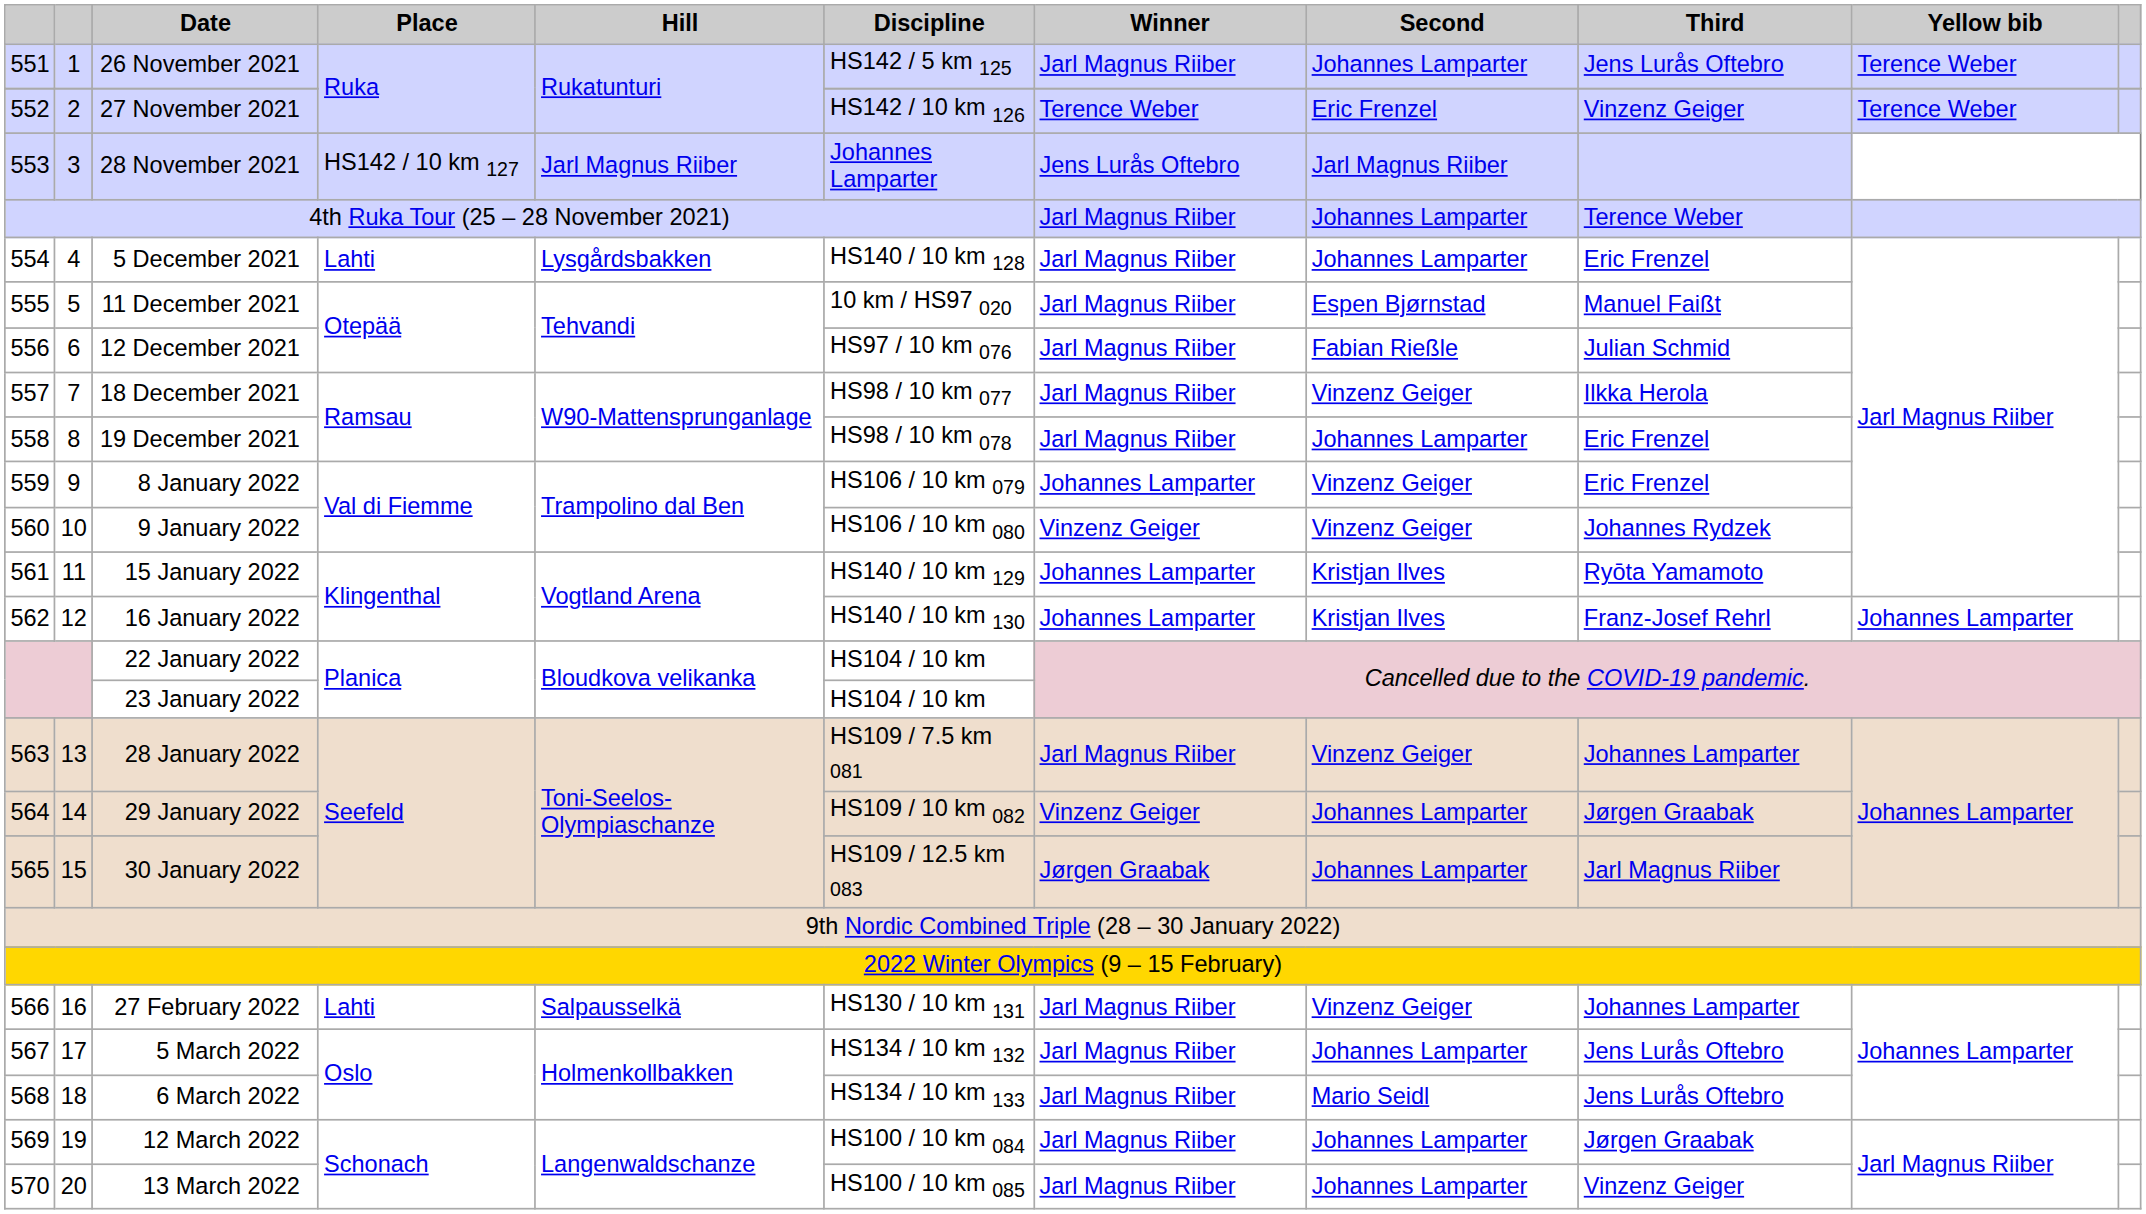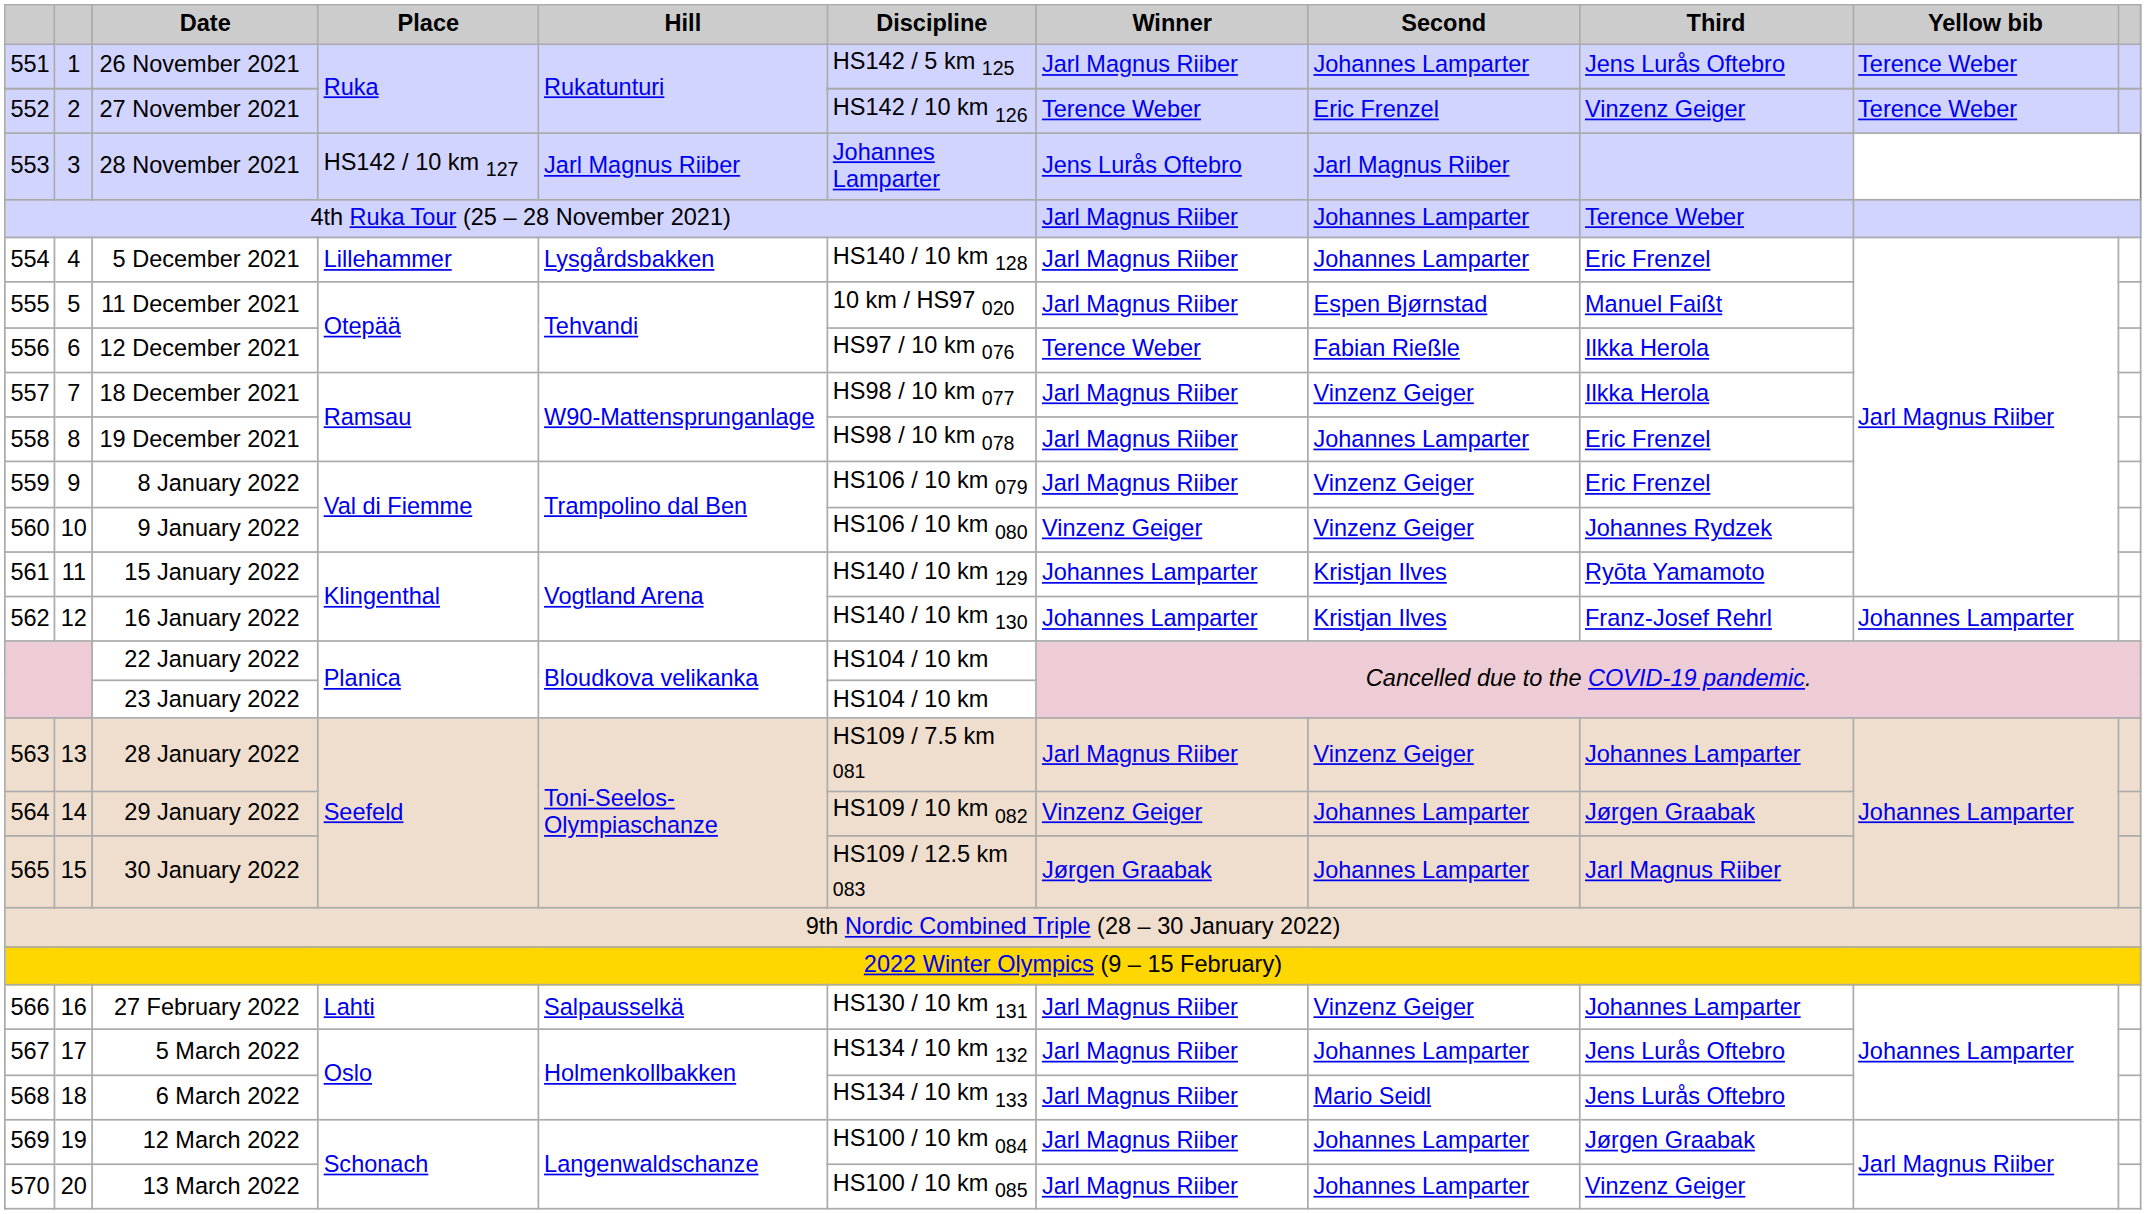 <table class="wikitable plainrowheaders" style="background:#fff; font-size:86%; line-height:16px; border:grey solid 1px; border-collapse:collapse;">
 <tr>
 <th scope="col" style="background:#ccc; width=30 px;"></th>
 <th scope="col" style="background:#ccc; width=45 px;"></th>
 <th scope="col" style="background:#ccc; width:155px;">Date</th>
 <th scope="col" style="background:#ccc; width:145px;">Place</th>
 <th scope="col" style="background:#ccc; width:180px;">Hill</th>
 <th scope="col" style="background:#ccc; width:140px;">Discipline</th>
 <th scope="col" style="background:#ccc; width:195px;">Winner</th>
 <th scope="col" style="background:#ccc; width:195px;">Second</th>
 <th scope="col" style="background:#ccc; width:195px;">Third</th>
 <th scope="col" style="background:#ccc; width:190px;">Yellow bib </th>
 <th scope="col" style="background:#ccc; width:10px;"></th>
 </tr>
 <tr bgcolor="#D0D4FF">
 <td align="center">551</td>
 <td align="center">1</td>
 <td align="right">26 November 2021  </td>
 <td rowspan="3"> <a href='#'>Ruka</a></td>
 <td rowspan="3"><a href='#'>Rukatunturi</a></td>
 <td>HS142 / 5 km <sub>125</sub></td>
 <td> <a href='#'>Jarl Magnus Riiber</a></td>
 <td> <a href='#'>Johannes Lamparter</a></td>
 <td> <a href='#'>Jens Lurås Oftebro</a></td>
 <td> <a href='#'>Terence Weber</a></td>
 <td></td>
 </tr>
 <tr>
 </tr>
 <tr bgcolor="#D0D4FF">
 <td align="center">552</td>
 <td align="center">2</td>
 <td align="right">27 November 2021  </td>
 <td>HS142 / 10 km <sub>126</sub></td>
 <td> <a href='#'>Terence Weber</a></td>
 <td> <a href='#'>Eric Frenzel</a></td>
 <td> <a href='#'>Vinzenz Geiger</a></td>
 <td> <a href='#'>Terence Weber</a></td>
 <td></td>
 </tr>
 <tr bgcolor="#D0D4FF">
 <td align="center">553</td>
 <td align="center">3</td>
 <td align="right">28 November 2021  </td>
 <td>HS142 / 10 km <sub>127</sub></td>
 <td> <a href='#'>Jarl Magnus Riiber</a></td>
 <td> <a href='#'>Johannes Lamparter</a></td>
 <td> <a href='#'>Jens Lurås Oftebro</a></td>
 <td> <a href='#'>Jarl Magnus Riiber</a></td>
 <td></td>
 </tr>
 <tr bgcolor="#D0D4FF">
 <td colspan="6" align="center">4th <a href='#'>Ruka Tour</a> (25 – 28 November 2021)</td>
 <td> <a href='#'>Jarl Magnus Riiber</a></td>
 <td> <a href='#'>Johannes Lamparter</a></td>
 <td> <a href='#'>Terence Weber</a></td>
 <td colspan="2"></td>
 </tr>
 <tr>
 <td align="center">554</td>
 <td align="center">4</td>
 <td align="right">5 December 2021  </td>
-<td> <a href='#'>Lahti</a></td>
+<td> <a href='#'>Lillehammer</a></td>
 <td><a href='#'>Lysgårdsbakken</a></td>
 <td>HS140 / 10 km <sub>128</sub></td>
 <td> <a href='#'>Jarl Magnus Riiber</a></td>
 <td> <a href='#'>Johannes Lamparter</a></td>
 <td> <a href='#'>Eric Frenzel</a></td>
 <td rowspan=8> <a href='#'>Jarl Magnus Riiber</a></td>
 <td></td>
 </tr>
 <tr>
 <td align="center">555</td>
 <td align="center">5</td>
 <td align="right">11 December 2021  </td>
 <td rowspan="2"> <a href='#'>Otepää</a></td>
 <td rowspan="2"><a href='#'>Tehvandi</a></td>
 <td>10 km / HS97 <sub>020</sub></td>
 <td> <a href='#'>Jarl Magnus Riiber</a></td>
 <td> <a href='#'>Espen Bjørnstad</a></td>
 <td> <a href='#'>Manuel Faißt</a></td>
 <td></td>
 </tr>
 <tr>
 <td align="center">556</td>
 <td align="center">6</td>
 <td align="right">12 December 2021  </td>
 <td>HS97 / 10 km <sub>076</sub></td>
-<td> <a href='#'>Jarl Magnus Riiber</a></td>
+<td> <a href='#'>Terence Weber</a></td>
 <td> <a href='#'>Fabian Rießle</a></td>
-<td> <a href='#'>Julian Schmid</a></td>
+<td> <a href='#'>Ilkka Herola</a></td>
 <td></td>
 </tr>
 <tr>
 <td align="center">557</td>
 <td align="center">7</td>
 <td align="right">18 December 2021  </td>
 <td rowspan="2"> <a href='#'>Ramsau</a></td>
 <td rowspan="2"><a href='#'>W90-Mattensprunganlage</a></td>
 <td>HS98 / 10 km <sub>077</sub></td>
 <td> <a href='#'>Jarl Magnus Riiber</a></td>
 <td> <a href='#'>Vinzenz Geiger</a></td>
 <td> <a href='#'>Ilkka Herola</a></td>
 <td></td>
 </tr>
 <tr>
 <td align="center">558</td>
 <td align="center">8</td>
 <td align="right">19 December 2021  </td>
 <td>HS98 / 10 km <sub>078</sub></td>
 <td> <a href='#'>Jarl Magnus Riiber</a></td>
 <td> <a href='#'>Johannes Lamparter</a></td>
 <td> <a href='#'>Eric Frenzel</a></td>
 <td></td>
 </tr>
 <tr>
 <td align="center">559</td>
 <td align="center">9</td>
 <td align="right">8 January 2022  </td>
 <td rowspan="2"> <a href='#'>Val di Fiemme</a></td>
 <td rowspan="2"><a href='#'>Trampolino dal Ben</a></td>
 <td>HS106 / 10 km <sub>079</sub></td>
-<td> <a href='#'>Johannes Lamparter</a></td>
+<td> <a href='#'>Jarl Magnus Riiber</a></td>
 <td> <a href='#'>Vinzenz Geiger</a></td>
 <td> <a href='#'>Eric Frenzel</a></td>
 <td></td>
 </tr>
 <tr>
 <td align="center">560</td>
 <td align="center">10</td>
 <td align="right">9 January 2022  </td>
 <td>HS106 / 10 km <sub>080</sub></td>
 <td> <a href='#'>Vinzenz Geiger</a></td>
 <td> <a href='#'>Vinzenz Geiger</a></td>
 <td> <a href='#'>Johannes Rydzek</a></td>
 <td></td>
 </tr>
 <tr>
 <td align="center">561</td>
 <td align="center">11</td>
 <td align="right">15 January 2022  </td>
 <td rowspan="2"> <a href='#'>Klingenthal</a></td>
 <td rowspan="2"><a href='#'>Vogtland Arena</a></td>
 <td>HS140 / 10 km <sub>129</sub></td>
 <td> <a href='#'>Johannes Lamparter</a></td>
 <td> <a href='#'>Kristjan Ilves</a></td>
 <td> <a href='#'>Ryōta Yamamoto</a></td>
 <td></td>
 </tr>
 <tr>
 <td align="center">562</td>
 <td align="center">12</td>
 <td align="right">16 January 2022  </td>
 <td>HS140 / 10 km <sub>130</sub></td>
 <td> <a href='#'>Johannes Lamparter</a></td>
 <td> <a href='#'>Kristjan Ilves</a></td>
 <td> <a href='#'>Franz-Josef Rehrl</a></td>
 <td> <a href='#'>Johannes Lamparter</a></td>
 <td></td>
 </tr>
 <tr>
 <td colspan=2 rowspan=2 align=center bgcolor="EDCCD5"></td>
 <td align="right">22 January 2022  </td>
 <td rowspan="2"> <a href='#'>Planica</a></td>
 <td rowspan="2"><a href='#'>Bloudkova velikanka</a></td>
 <td>HS104 / 10 km</td>
 <td colspan=5 rowspan=2 align=center bgcolor="EDCCD5"><em>Cancelled due to the <a href='#'>COVID-19 pandemic</a>.</em></td>
 </tr>
 <tr>
 <td align="right">23 January 2022  </td>
 <td>HS104 / 10 km</td>
 </tr>
 <tr bgcolor="#EFDECD">
 <td align="center">563</td>
 <td align="center">13</td>
 <td align="right">28 January 2022  </td>
 <td rowspan="3"> <a href='#'>Seefeld</a></td>
 <td rowspan="3"><a href='#'>Toni-Seelos-Olympiaschanze</a></td>
 <td>HS109 / 7.5 km <sub>081</sub></td>
 <td> <a href='#'>Jarl Magnus Riiber</a></td>
 <td> <a href='#'>Vinzenz Geiger</a></td>
 <td> <a href='#'>Johannes Lamparter</a></td>
 <td rowspan=3> <a href='#'>Johannes Lamparter</a></td>
 <td></td>
 </tr>
 <tr bgcolor="#EFDECD">
 <td align="center">564</td>
 <td align="center">14</td>
 <td align="right">29 January 2022  </td>
 <td>HS109 / 10 km <sub>082</sub></td>
 <td> <a href='#'>Vinzenz Geiger</a></td>
 <td> <a href='#'>Johannes Lamparter</a></td>
 <td> <a href='#'>Jørgen Graabak</a></td>
 <td></td>
 </tr>
 <tr bgcolor="#EFDECD">
 <td align="center">565</td>
 <td align="center">15</td>
 <td align="right">30 January 2022  </td>
 <td>HS109 / 12.5 km <sub>083</sub></td>
 <td> <a href='#'>Jørgen Graabak</a></td>
 <td> <a href='#'>Johannes Lamparter</a></td>
 <td> <a href='#'>Jarl Magnus Riiber</a></td>
 <td></td>
 </tr>
 <tr bgcolor="#EFDECD">
 <td colspan="11" align="center">9th <a href='#'>Nordic Combined Triple</a> (28 – 30 January 2022)</td>
 </tr>
 <tr style="background:gold">
 <td colspan=11 align=center><a href='#'>2022 Winter Olympics</a> (9 – 15 February)</td>
 </tr>
 <tr>
 <td align=center>566</td>
 <td align=center>16</td>
 <td align=right>27 February 2022  </td>
 <td> <a href='#'>Lahti</a></td>
 <td><a href='#'>Salpausselkä</a></td>
 <td>HS130 / 10 km <sub>131</sub></td>
 <td> <a href='#'>Jarl Magnus Riiber</a></td>
 <td> <a href='#'>Vinzenz Geiger</a></td>
 <td> <a href='#'>Johannes Lamparter</a></td>
 <td rowspan=3> <a href='#'>Johannes Lamparter</a></td>
 <td></td>
 </tr>
 <tr>
 <td align=center>567</td>
 <td align=center>17</td>
 <td align=right>5 March 2022  </td>
 <td rowspan="2"> <a href='#'>Oslo</a></td>
 <td rowspan="2"><a href='#'>Holmenkollbakken</a></td>
 <td>HS134 / 10 km <sub>132</sub></td>
 <td> <a href='#'>Jarl Magnus Riiber</a></td>
 <td> <a href='#'>Johannes Lamparter</a></td>
 <td> <a href='#'>Jens Lurås Oftebro</a></td>
 <td></td>
 </tr>
 <tr>
 <td align=center>568</td>
 <td align=center>18</td>
 <td align=right>6 March 2022  </td>
 <td>HS134 / 10 km <sub>133</sub></td>
 <td> <a href='#'>Jarl Magnus Riiber</a></td>
 <td> <a href='#'>Mario Seidl</a></td>
 <td> <a href='#'>Jens Lurås Oftebro</a></td>
 <td></td>
 </tr>
 <tr>
 <td align=center>569</td>
 <td align=center>19</td>
 <td align=right>12 March 2022  </td>
 <td rowspan="2"> <a href='#'>Schonach</a></td>
 <td rowspan="2"><a href='#'>Langenwaldschanze</a></td>
 <td>HS100 / 10 km <sub>084</sub></td>
 <td> <a href='#'>Jarl Magnus Riiber</a></td>
 <td> <a href='#'>Johannes Lamparter</a></td>
 <td> <a href='#'>Jørgen Graabak</a></td>
 <td rowspan=2> <a href='#'>Jarl Magnus Riiber</a></td>
 <td></td>
 </tr>
 <tr>
 <td align=center>570</td>
 <td align=center>20</td>
 <td align=right>13 March 2022  </td>
 <td>HS100 / 10 km <sub>085</sub></td>
 <td> <a href='#'>Jarl Magnus Riiber</a></td>
 <td> <a href='#'>Johannes Lamparter</a></td>
 <td> <a href='#'>Vinzenz Geiger</a></td>
 <td></td>
 </tr>
 </table>
